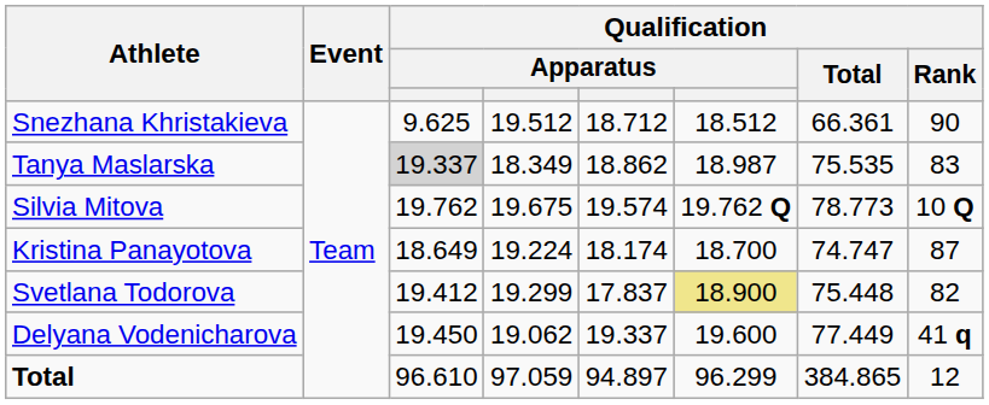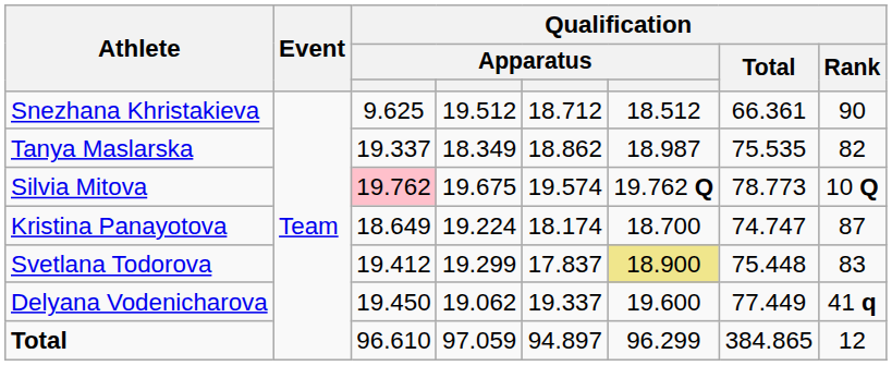 <table class="wikitable" style="font-size:90%">
 <tr>
 <th rowspan=3>Athlete</th>
 <th rowspan=3>Event</th>
 <th colspan=6>Qualification</th>
 </tr>
 <tr style="font-size:95%">
 <th colspan=4>Apparatus</th>
 <th rowspan=2>Total</th>
 <th rowspan=2>Rank</th>
 </tr>
 <tr style="font-size:95%">
 <th></th>
 <th></th>
 <th></th>
 <th></th>
 </tr>
 <tr align=center>
 <td align=left><a href='#'>Snezhana Khristakieva</a></td>
 <td align=left rowspan=7><a href='#'>Team</a></td>
 <td>9.625</td>
 <td>19.512</td>
 <td>18.712</td>
 <td>18.512</td>
 <td>66.361</td>
 <td>90</td>
 </tr>
 <tr align=center>
 <td align=left><a href='#'>Tanya Maslarska</a></td>
-<td style="background: lightgrey;">19.337</td>
+<td>19.337</td>
 <td>18.349</td>
 <td>18.862</td>
 <td>18.987</td>
 <td>75.535</td>
-<td>83</td>
+<td>82</td>
 </tr>
 <tr align=center>
 <td align=left><a href='#'>Silvia Mitova</a></td>
-<td>19.762</td>
+<td style="background: pink;">19.762</td>
 <td>19.675</td>
 <td>19.574</td>
 <td>19.762 <strong>Q</strong></td>
 <td>78.773</td>
 <td>10 <strong>Q</strong></td>
 </tr>
 <tr align=center>
 <td align=left><a href='#'>Kristina Panayotova</a></td>
 <td>18.649</td>
 <td>19.224</td>
 <td>18.174</td>
 <td>18.700</td>
 <td>74.747</td>
 <td>87</td>
 </tr>
 <tr align=center>
 <td align=left><a href='#'>Svetlana Todorova</a></td>
 <td>19.412</td>
 <td>19.299</td>
 <td>17.837</td>
 <td style="background: khaki;">18.900</td>
 <td>75.448</td>
-<td>82</td>
+<td>83</td>
 </tr>
 <tr align=center>
 <td align=left><a href='#'>Delyana Vodenicharova</a></td>
 <td>19.450</td>
 <td>19.062</td>
 <td>19.337</td>
 <td>19.600</td>
 <td>77.449</td>
 <td>41 <strong>q</strong></td>
 </tr>
 <tr align=center>
 <td align=left><strong>Total</strong></td>
 <td>96.610</td>
 <td>97.059</td>
 <td>94.897</td>
 <td>96.299</td>
 <td>384.865</td>
 <td>12</td>
 </tr>
 </table>
